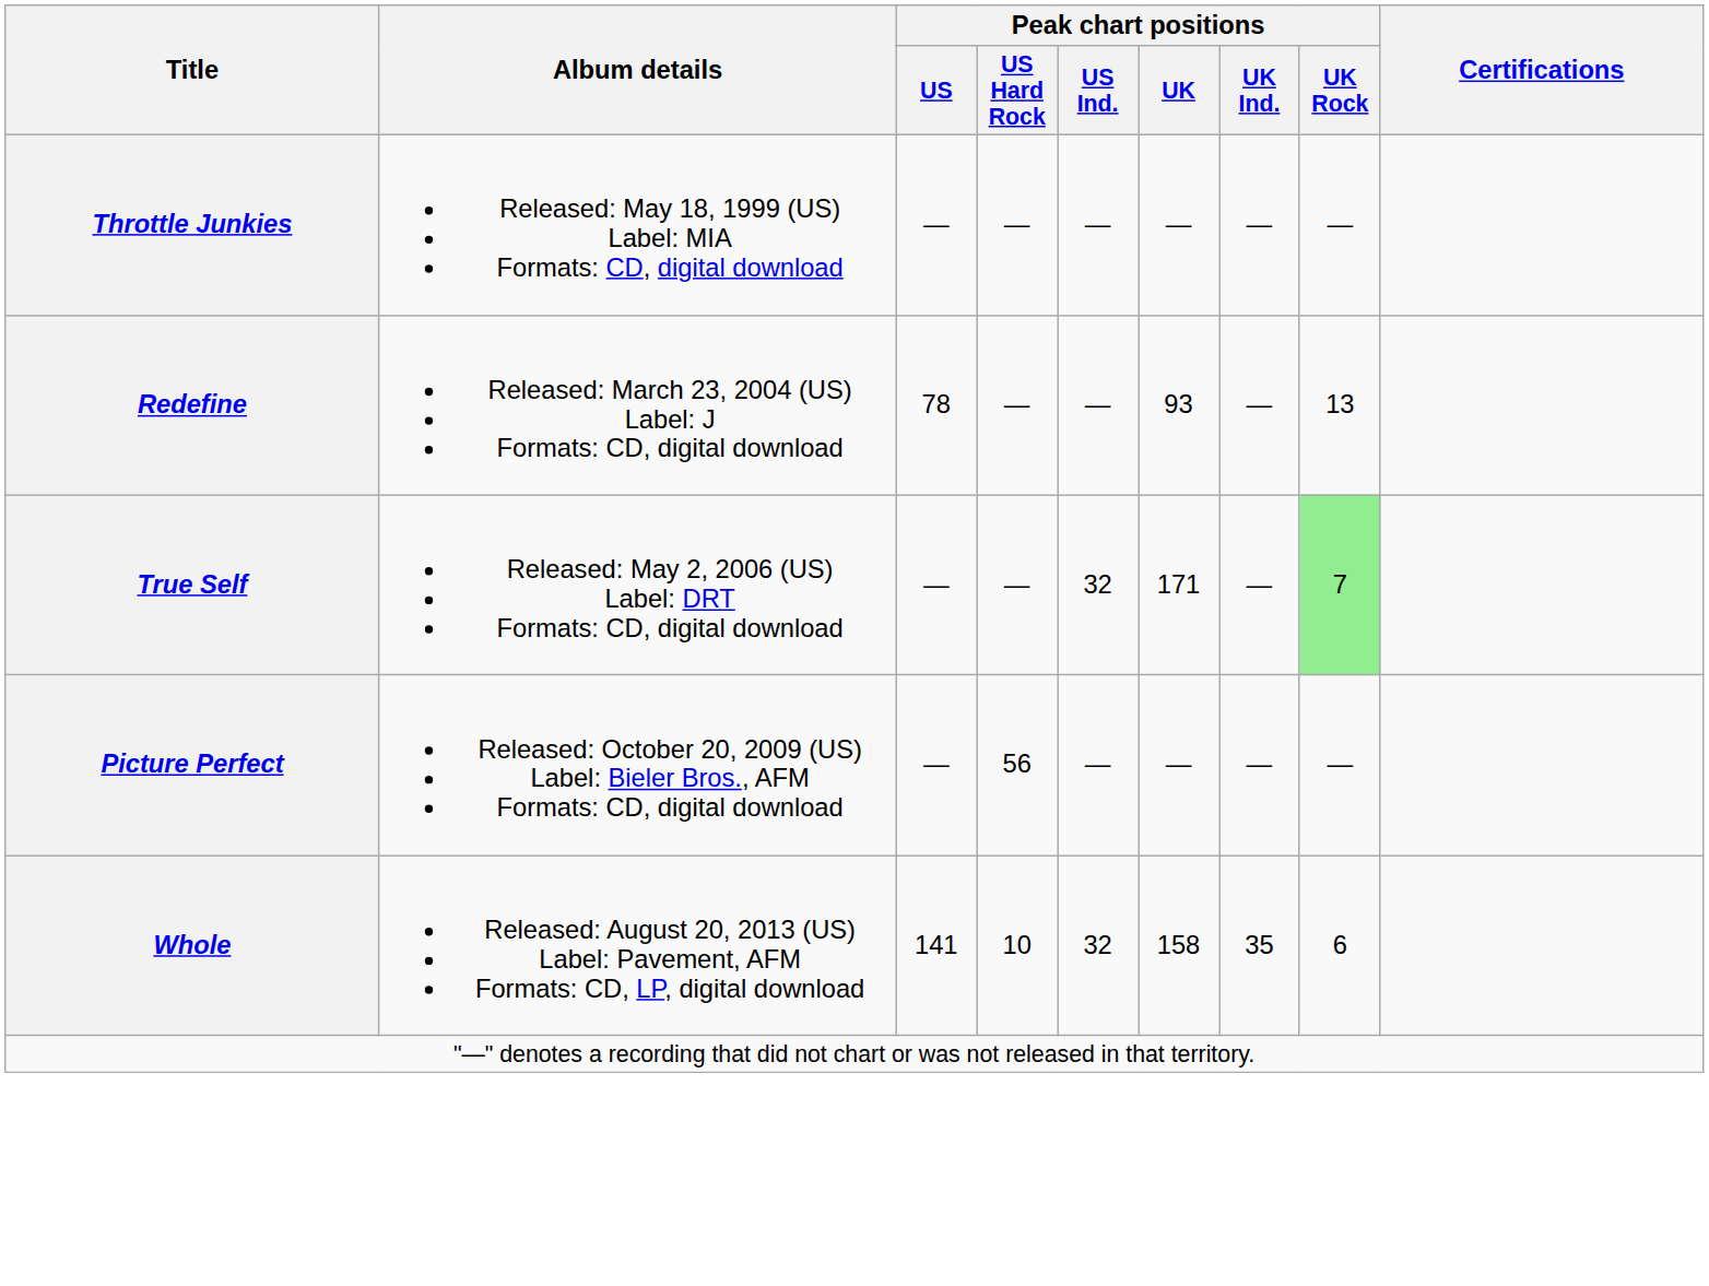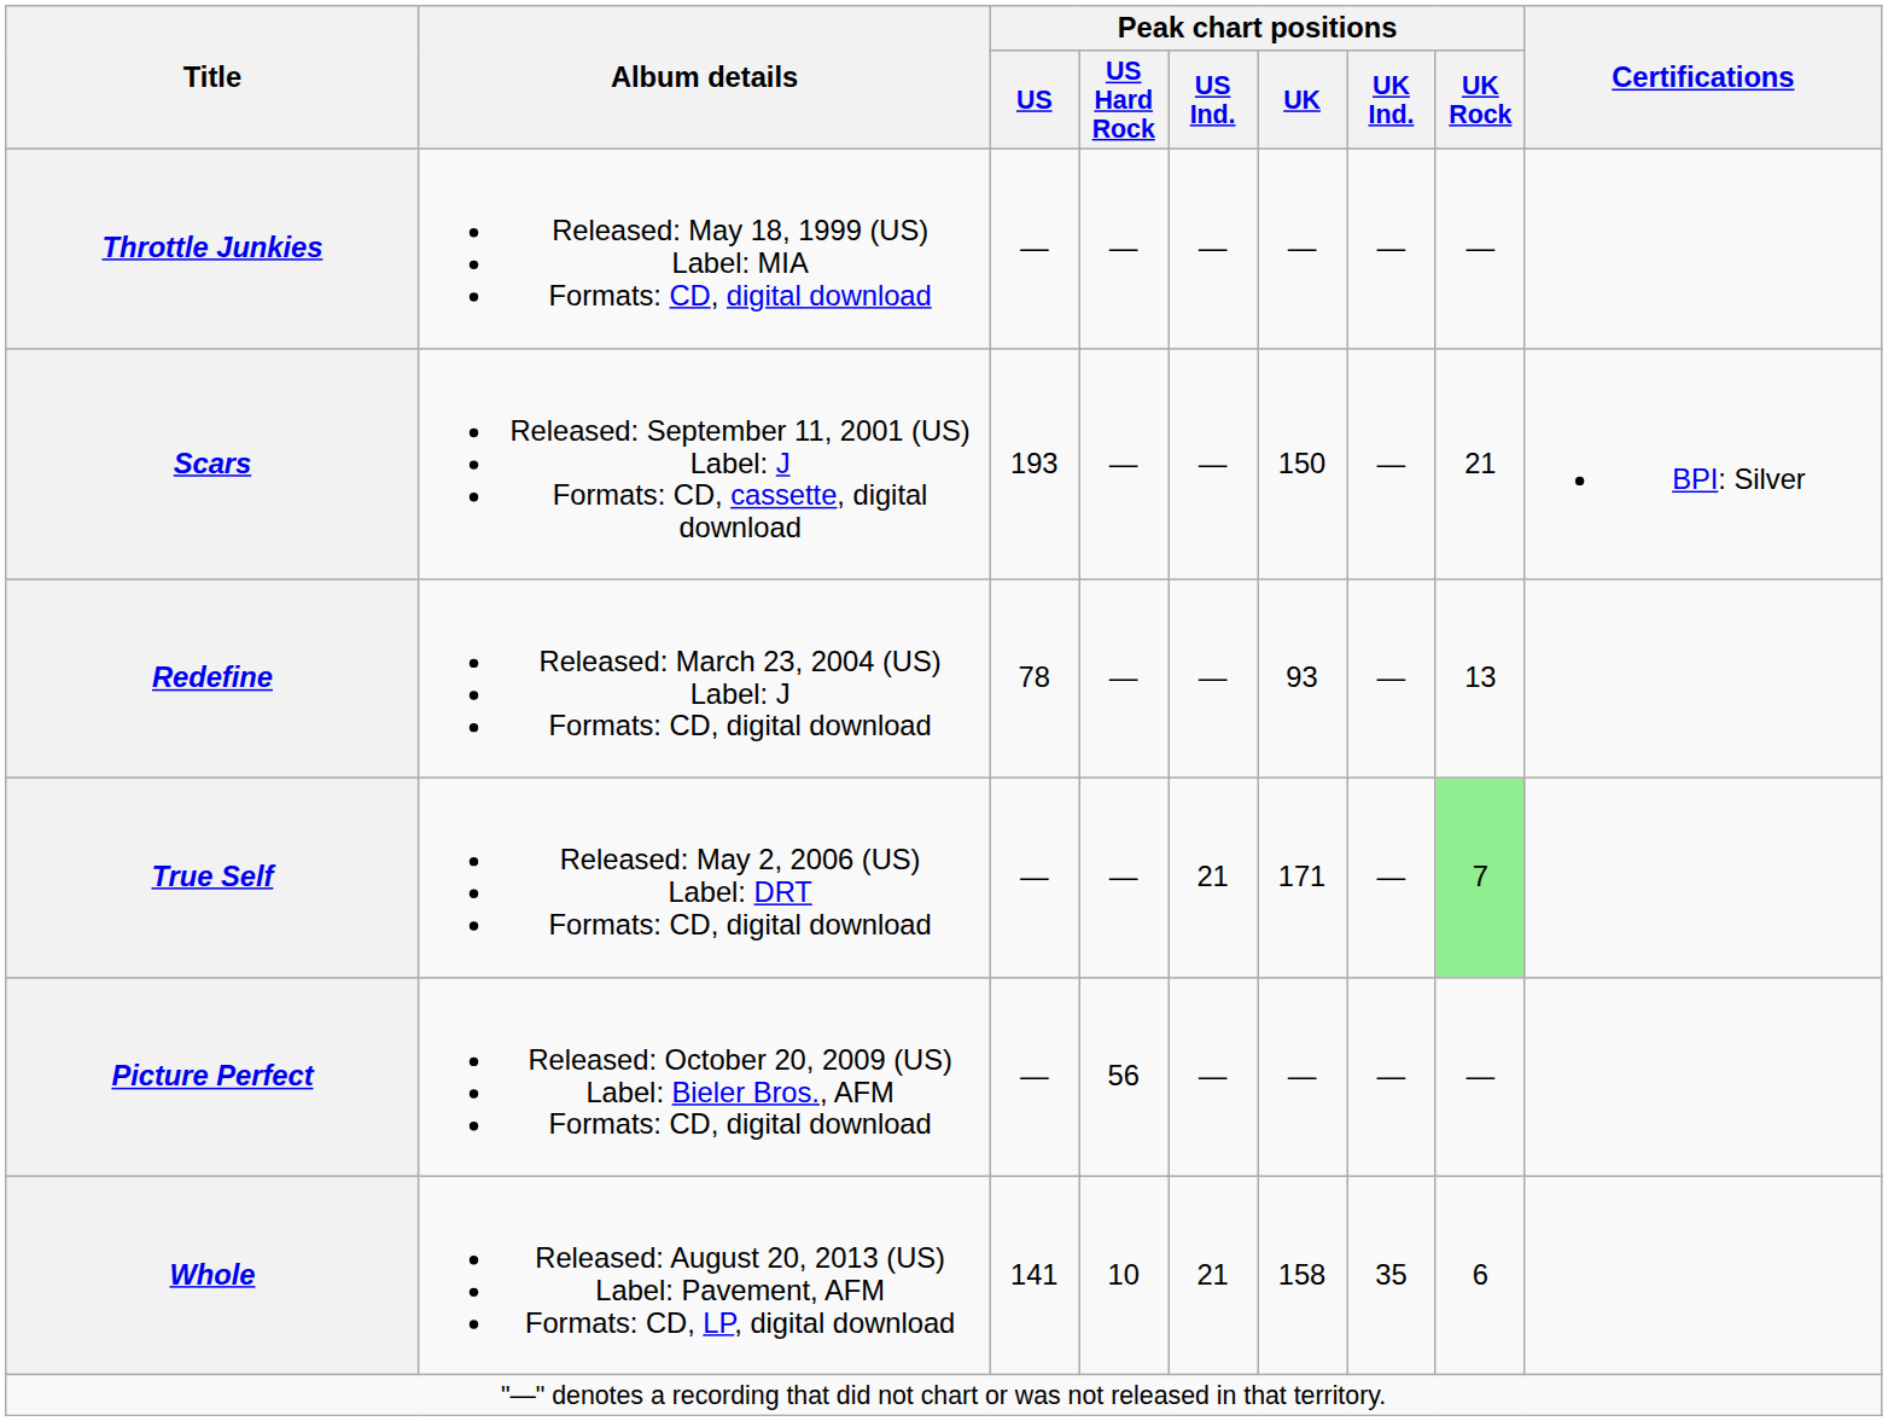 <table class="wikitable plainrowheaders" style="text-align:center;">
 <tr>
 <th scope="col" rowspan="2" style="width:14em;">Title</th>
 <th scope="col" rowspan="2" style="width:19.5em;">Album details</th>
 <th scope="col" colspan="6">Peak chart positions</th>
 <th scope="col" rowspan="2" style="width:12em;"><a href='#'>Certifications</a></th>
 </tr>
 <tr>
 <th scope="col" style="width:3em;font-size:90%;"><a href='#'>US</a><br></th>
 <th scope="col" style="width:3em;font-size:90%;"><a href='#'>US<br>Hard<br>Rock</a><br></th>
 <th scope="col" style="width:3em;font-size:90%;"><a href='#'>US<br>Ind.</a><br></th>
 <th scope="col" style="width:3em;font-size:90%;"><a href='#'>UK</a><br></th>
 <th scope="col" style="width:3em;font-size:90%;"><a href='#'>UK<br>Ind.</a><br></th>
 <th scope="col" style="width:3em;font-size:90%;"><a href='#'>UK<br>Rock</a><br></th>
 </tr>
 <tr>
 <th scope="row"><em><a href='#'>Throttle Junkies</a></em></th>
 <td><br><ul><li>Released: May 18, 1999 <span>(US)</span></li><li>Label: MIA</li><li>Formats: <a href='#'>CD</a>, <a href='#'>digital download</a></li></ul></td>
 <td>—</td>
 <td>—</td>
 <td>—</td>
 <td>—</td>
 <td>—</td>
 <td>—</td>
 <td></td>
 </tr>
 <tr>
+<th scope="row"><em><a href='#'>Scars</a></em></th>
+<td><br><ul><li>Released: September 11, 2001 <span>(US)</span></li><li>Label: <a href='#'>J</a></li><li>Formats: CD, <a href='#'>cassette</a>, digital download</li></ul></td>
+<td>193</td>
+<td>—</td>
+<td>—</td>
+<td>150</td>
+<td>—</td>
+<td>21</td>
+<td><br><ul><li><a href='#'>BPI</a>: Silver</li></ul></td>
+</tr>
+<tr>
 <th scope="row"><em><a href='#'>Redefine</a></em></th>
 <td><br><ul><li>Released: March 23, 2004 <span>(US)</span></li><li>Label: J</li><li>Formats: CD, digital download</li></ul></td>
 <td>78</td>
 <td>—</td>
 <td>—</td>
 <td>93</td>
 <td>—</td>
 <td>13</td>
 <td></td>
 </tr>
 <tr>
 <th scope="row"><em><a href='#'>True Self</a></em></th>
 <td><br><ul><li>Released: May 2, 2006 <span>(US)</span></li><li>Label: <a href='#'>DRT</a></li><li>Formats: CD, digital download</li></ul></td>
 <td>—</td>
 <td>—</td>
-<td>32</td>
+<td>21</td>
 <td>171</td>
 <td>—</td>
 <td style="background: lightgreen;">7</td>
 <td></td>
 </tr>
 <tr>
 <th scope="row"><em><a href='#'>Picture Perfect</a></em></th>
 <td><br><ul><li>Released: October 20, 2009 <span>(US)</span></li><li>Label: <a href='#'>Bieler Bros.</a>, AFM</li><li>Formats: CD, digital download</li></ul></td>
 <td>—</td>
 <td>56</td>
 <td>—</td>
 <td>—</td>
 <td>—</td>
 <td>—</td>
 <td></td>
 </tr>
 <tr>
 <th scope="row"><em><a href='#'>Whole</a></em></th>
 <td><br><ul><li>Released: August 20, 2013 <span>(US)</span></li><li>Label: Pavement, AFM</li><li>Formats: CD, <a href='#'>LP</a>, digital download</li></ul></td>
 <td>141</td>
 <td>10</td>
-<td>32</td>
+<td>21</td>
 <td>158</td>
 <td>35</td>
 <td>6</td>
 <td></td>
 </tr>
 <tr>
 <td colspan="9" style="font-size:90%">"—" denotes a recording that did not chart or was not released in that territory.</td>
 </tr>
 </table>
